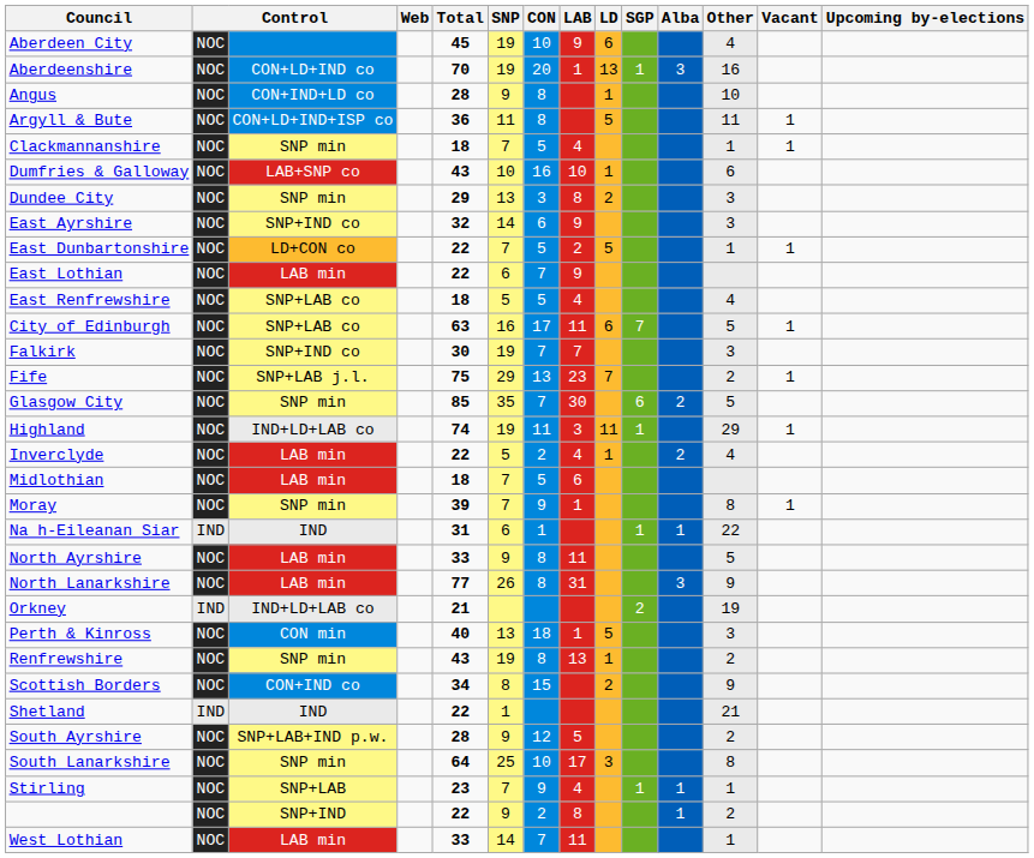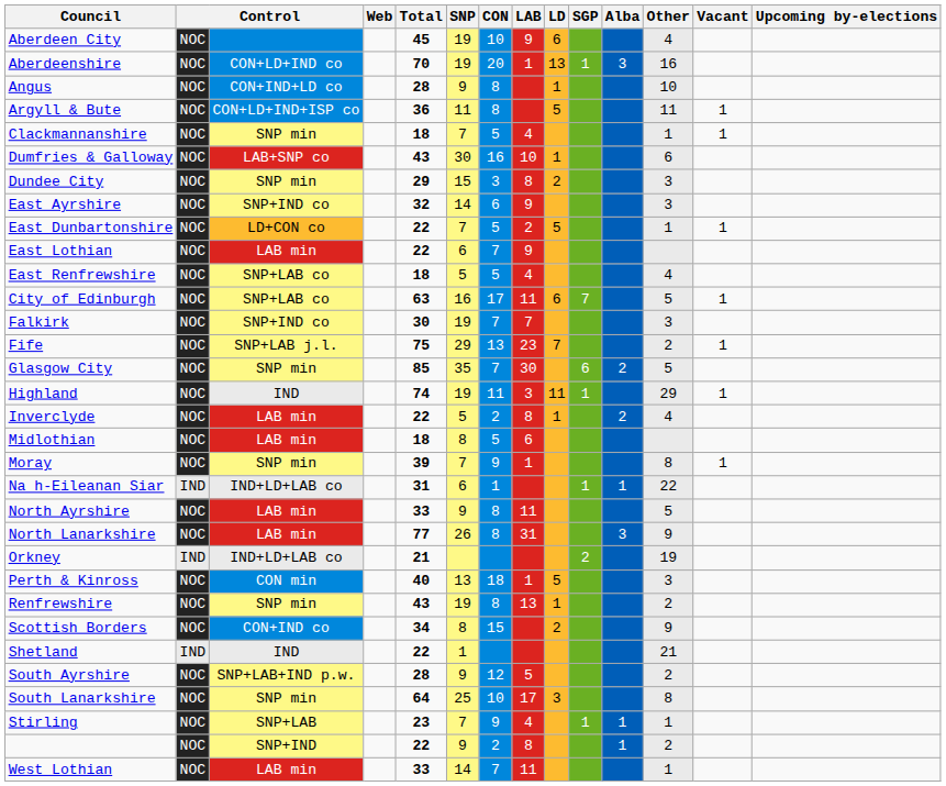 <table class="wikitable sortable" style="text-align:center;">
 <tr>
 <th>Council</th>
 <th colspan="2">Control</th>
 <th><strong>Web</strong></th>
 <th><strong>Total</strong></th>
 <th><strong>SNP</strong></th>
 <th><strong>CON</strong></th>
 <th><strong>LAB</strong></th>
 <th><strong>LD</strong></th>
 <th><strong>SGP</strong></th>
 <th><strong>Alba</strong></th>
 <th><strong>Other</strong></th>
 <th><strong>Vacant</strong></th>
 <th>Upcoming by-elections</th>
 </tr>
 <tr>
 <td style="background:default; text-align:left"><a href='#'>Aberdeen City</a></td>
 <td style="color:white; background:#222222;">NOC</td>
 <td style="background:#0087DC; color:white"></td>
 <td></td>
 <td><strong>45</strong></td>
 <td style="background:#FEF987;">19</td>
 <td style="color:white; background:#0087DC;">10</td>
 <td style="color:white; background:#DC241f;">9</td>
 <td style="background:#FDBB30;">6</td>
 <td style="color:white; background:#6AB023;"></td>
 <td style="color:white; background:#005EB8;"></td>
 <td style="background:#eaeaea;">4</td>
 <td></td>
 <td></td>
 </tr>
 <tr>
 <td style="background:default; text-align:left"><a href='#'>Aberdeenshire</a></td>
 <td style="color:white; background:#222222;">NOC</td>
 <td style="color:white; background:#0087DC; color:white">CON+LD+IND co</td>
 <td></td>
 <td><strong>70</strong></td>
 <td style="background:#FEF987;">19</td>
 <td style="color:white; background:#0087DC;">20</td>
 <td style="color:white; background:#DC241f;">1</td>
 <td style="background:#FDBB30;">13</td>
 <td style="color:white; background:#6AB023;">1</td>
 <td style="color:white; background:#005EB8;">3</td>
 <td style="background:#eaeaea;">16</td>
 <td></td>
 <td></td>
 </tr>
 <tr>
 <td style="background:default; text-align:left"><a href='#'>Angus</a></td>
 <td style="color:white; background:#222222;">NOC</td>
 <td style="color:white; background:#0087DC; color:white">CON+IND+LD co</td>
 <td></td>
 <td><strong>28</strong></td>
 <td style="background:#FEF987;">9</td>
 <td style="color:white; background:#0087DC;">8</td>
 <td style="color:white; background:#DC241f;"></td>
 <td style="background:#FDBB30;">1</td>
 <td style="color:white; background:#6AB023;"></td>
 <td style="color:white; background:#005EB8;"></td>
 <td style="background:#eaeaea;">10</td>
 <td></td>
 <td></td>
 </tr>
 <tr>
 <td style="background:default; text-align:left"><a href='#'>Argyll & Bute</a></td>
 <td style="color:white; background:#222222;">NOC</td>
 <td style="background:#0087DC; color:white">CON+LD+IND+ISP co</td>
 <td></td>
 <td><strong>36</strong></td>
 <td style="background:#FEF987;">11</td>
 <td style="color:white; background:#0087DC;">8</td>
 <td style="color:white; background:#DC241f;"></td>
 <td style="background:#FDBB30;">5</td>
 <td style="color:white; background:#6AB023;"></td>
 <td style="color:white; background:#005EB8;"></td>
 <td style="background:#eaeaea;">11</td>
 <td>1</td>
 <td></td>
 </tr>
 <tr>
 <td style="background:default; text-align:left"><a href='#'>Clackmannanshire</a></td>
 <td style="color:white; background:#222222;">NOC</td>
 <td style="background:#FEF987">SNP min</td>
 <td></td>
 <td><strong>18</strong></td>
 <td style="background:#FEF987;">7</td>
 <td style="color:white; background:#0087DC;">5</td>
 <td style="color:white; background:#DC241f;">4</td>
 <td style="background:#FDBB30;"></td>
 <td style="color:white; background:#6AB023;"></td>
 <td style="color:white; background:#005EB8;"></td>
 <td style="background:#eaeaea;">1</td>
 <td>1</td>
 <td></td>
 </tr>
 <tr>
 <td style="background:default; text-align:left"><a href='#'>Dumfries & Galloway</a></td>
 <td style="color:white; background:#222222;">NOC</td>
 <td style="color:white; background:#DC241F">LAB+SNP co</td>
 <td></td>
 <td><strong>43</strong></td>
-<td style="background:#FEF987;">10</td>
+<td style="background:#FEF987;">30</td>
 <td style="color:white; background:#0087DC;">16</td>
 <td style="color:white; background:#DC241f;">10</td>
 <td style="background:#FDBB30;">1</td>
 <td style="color:white; background:#6AB023;"></td>
 <td style="color:white; background:#005EB8;"></td>
 <td style="background:#eaeaea;">6</td>
 <td></td>
 <td></td>
 </tr>
 <tr>
 <td style="background:default; text-align:left"><a href='#'>Dundee City</a></td>
 <td style="color:white; background:#222222;">NOC</td>
 <td style="background:#FEF987">SNP min</td>
 <td></td>
 <td><strong>29</strong></td>
-<td style="background:#FEF987;">13</td>
+<td style="background:#FEF987;">15</td>
 <td style="color:white; background:#0087DC;">3</td>
 <td style="color:white; background:#DC241f;">8</td>
 <td style="background:#FDBB30;">2</td>
 <td style="color:white; background:#6AB023;"></td>
 <td style="color:white; background:#005EB8;"></td>
 <td style="background:#eaeaea;">3</td>
 <td></td>
 <td></td>
 </tr>
 <tr>
 <td style="background:default; text-align:left"><a href='#'>East Ayrshire</a></td>
 <td style="color:white; background:#222222;">NOC</td>
 <td style="background:#FEF987">SNP+IND co</td>
 <td></td>
 <td><strong>32</strong></td>
 <td style="background:#FEF987;">14</td>
 <td style="color:white; background:#0087DC;">6</td>
 <td style="color:white; background:#DC241f;">9</td>
 <td style="background:#FDBB30;"></td>
 <td style="color:white; background:#6AB023;"></td>
 <td style="color:white; background:#005EB8;"></td>
 <td style="background:#eaeaea;">3</td>
 <td></td>
 <td></td>
 </tr>
 <tr>
 <td style="background:default; text-align:left"><a href='#'>East Dunbartonshire</a></td>
 <td style="color:white; background:#222222;">NOC</td>
 <td style="background:#FDBB30">LD+CON co</td>
 <td></td>
 <td><strong>22</strong></td>
 <td style="background:#FEF987;">7</td>
 <td style="color:white; background:#0087DC;">5</td>
 <td style="color:white; background:#DC241f;">2</td>
 <td style="background:#FDBB30;">5</td>
 <td style="color:white; background:#6AB023;"></td>
 <td style="color:white; background:#005EB8;"></td>
 <td style="background:#eaeaea;">1</td>
 <td>1</td>
 <td></td>
 </tr>
 <tr>
 <td style="background:default; text-align:left"><a href='#'>East Lothian</a></td>
 <td style="color:white; background:#222222;">NOC</td>
 <td style="color:white; background:#DC241F">LAB min</td>
 <td></td>
 <td><strong>22</strong></td>
 <td style="background:#FEF987;">6</td>
 <td style="color:white; background:#0087DC;">7</td>
 <td style="color:white; background:#DC241f;">9</td>
 <td style="background:#FDBB30;"></td>
 <td style="color:white; background:#6AB023;"></td>
 <td style="color:white; background:#005EB8;"></td>
 <td style="background:#eaeaea;"></td>
 <td></td>
 <td></td>
 </tr>
 <tr>
 <td style="background:default; text-align:left"><a href='#'>East Renfrewshire</a></td>
 <td style="color:white; background:#222222;">NOC</td>
 <td style="background:#FEF987;">SNP+LAB co</td>
 <td></td>
 <td><strong>18</strong></td>
 <td style="background:#FEF987;">5</td>
 <td style="color:white; background:#0087DC;">5</td>
 <td style="color:white; background:#DC241f;">4</td>
 <td style="background:#FDBB30;"></td>
 <td style="color:white; background:#6AB023;"></td>
 <td style="color:white; background:#005EB8;"></td>
 <td style="background:#eaeaea;">4</td>
 <td></td>
 <td></td>
 </tr>
 <tr>
 <td style="background:default; text-align:left"><a href='#'>City of Edinburgh</a></td>
 <td style="color:white; background:#222222;">NOC</td>
 <td style="background:#FEF987">SNP+LAB co</td>
 <td></td>
 <td><strong>63</strong></td>
 <td style="background:#FEF987;">16</td>
 <td style="color:white; background:#0087DC;">17</td>
 <td style="color:white; background:#DC241f;">11</td>
 <td style="background:#FDBB30;">6</td>
 <td style="color:white; background:#6AB023;">7</td>
 <td style="color:white; background:#005EB8;"></td>
 <td style="background:#eaeaea;">5</td>
 <td>1</td>
 <td></td>
 </tr>
 <tr>
 <td style="background:default; text-align:left"><a href='#'>Falkirk</a></td>
 <td style="color:white; background:#222222;">NOC</td>
 <td style="background:#FEF987">SNP+IND co</td>
 <td></td>
 <td><strong>30</strong></td>
 <td style="background:#FEF987;">19</td>
 <td style="color:white; background:#0087DC;">7</td>
 <td style="color:white; background:#DC241f;">7</td>
 <td style="background:#FDBB30;"></td>
 <td style="color:white; background:#6AB023;"></td>
 <td style="color:white; background:#005EB8;"></td>
 <td style="background:#eaeaea;">3</td>
 <td></td>
 <td></td>
 </tr>
 <tr>
 <td style="background:default; text-align:left"><a href='#'>Fife</a></td>
 <td style="color:white; background:#222222;">NOC</td>
 <td style="background:#FEF987">SNP+LAB j.l.</td>
 <td></td>
 <td><strong>75</strong></td>
 <td style="background:#FEF987;">29</td>
 <td style="color:white; background:#0087DC;">13</td>
 <td style="color:white; background:#DC241f;">23</td>
 <td style="background:#FDBB30;">7</td>
 <td style="color:white; background:#6AB023;"></td>
 <td style="color:white; background:#005EB8;"></td>
 <td style="background:#eaeaea;">2</td>
 <td>1</td>
 <td></td>
 </tr>
 <tr>
 <td style="background:default; text-align:left"><a href='#'>Glasgow City</a></td>
 <td style="color:white; background:#222222;">NOC</td>
 <td style="background:#FEF987">SNP min</td>
 <td></td>
 <td><strong>85</strong></td>
 <td style="background:#FEF987;">35</td>
 <td style="color:white; background:#0087DC;">7</td>
 <td style="color:white; background:#DC241f;">30</td>
 <td style="background:#FDBB30;"></td>
 <td style="color:white; background:#6AB023;">6</td>
 <td style="color:white; background:#005EB8;">2</td>
 <td style="background:#eaeaea;">5</td>
 <td></td>
 <td></td>
 </tr>
 <tr>
 <td style="background:default; text-align:left"><a href='#'>Highland</a></td>
 <td style="color:white; background:#222222;">NOC</td>
-<td style="background:#eaeaea;">IND+LD+LAB co</td>
+<td style="background:#eaeaea;">IND</td>
 <td></td>
 <td><strong>74</strong></td>
 <td style="background:#FEF987;">19</td>
 <td style="color:white; background:#0087DC;">11</td>
 <td style="color:white; background:#DC241f;">3</td>
 <td style="background:#FDBB30;">11</td>
 <td style="color:white; background:#6AB023;">1</td>
 <td style="color:white; background:#005EB8;"></td>
 <td style="background:#eaeaea;">29</td>
 <td>1</td>
 <td></td>
 </tr>
 <tr>
 <td style="background:default; text-align:left"><a href='#'>Inverclyde</a></td>
 <td style="color:white; background:#222222;">NOC</td>
 <td style="color:white; background:#DC241F">LAB min</td>
 <td></td>
 <td><strong>22</strong></td>
 <td style="background:#FEF987;">5</td>
 <td style="color:white; background:#0087DC;">2</td>
-<td style="color:white; background:#DC241f;">4</td>
+<td style="color:white; background:#DC241f;">8</td>
 <td style="background:#FDBB30;">1</td>
 <td style="color:white; background:#6AB023;"></td>
 <td style="color:white; background:#005EB8;">2</td>
 <td style="background:#eaeaea;">4</td>
 <td></td>
 <td></td>
 </tr>
 <tr>
 <td style="background:default; text-align:left"><a href='#'>Midlothian</a></td>
 <td style="color:white; background:#222222;">NOC</td>
 <td style="color:white; background:#DC241F;">LAB min</td>
 <td></td>
 <td><strong>18</strong></td>
-<td style="background:#FEF987;">7</td>
+<td style="background:#FEF987;">8</td>
 <td style="color:white; background:#0087DC;">5</td>
 <td style="color:white; background:#DC241f;">6</td>
 <td style="background:#FDBB30;"></td>
 <td style="color:white; background:#6AB023;"></td>
 <td style="color:white; background:#005EB8;"></td>
 <td style="background:#eaeaea;"></td>
 <td></td>
 <td></td>
 </tr>
 <tr>
 <td style="background:default; text-align:left"><a href='#'>Moray</a></td>
 <td style="color:white; background:#222222;">NOC</td>
 <td style="background:#FEF987;">SNP min</td>
 <td></td>
 <td><strong>39</strong></td>
 <td style="background:#FEF987;">7</td>
 <td style="color:white; background:#0087DC;">9</td>
 <td style="color:white; background:#DC241f;">1</td>
 <td style="background:#FDBB30;"></td>
 <td style="color:white; background:#6AB023;"></td>
 <td style="color:white; background:#005EB8;"></td>
 <td style="background:#eaeaea;">8</td>
 <td>1</td>
 <td></td>
 </tr>
 <tr>
 <td style="background:default; text-align:left"><a href='#'>Na h-Eileanan Siar</a></td>
 <td style="background:#eaeaea;">IND</td>
-<td style="background:#eaeaea;">IND</td>
+<td style="background:#eaeaea;">IND+LD+LAB co</td>
 <td></td>
 <td><strong>31</strong></td>
 <td style="background:#FEF987;">6</td>
 <td style="color:white; background:#0087DC;">1</td>
 <td style="color:white; background:#DC241f;"></td>
 <td style="background:#FDBB30;"></td>
 <td style="color:white; background:#6AB023;">1</td>
 <td style="color:white; background:#005EB8;">1</td>
 <td style="background:#eaeaea;">22</td>
 <td></td>
 <td></td>
 </tr>
 <tr>
 <td style="background:default; text-align:left"><a href='#'>North Ayrshire</a></td>
 <td style="color:white; background:#222222;">NOC</td>
 <td style="color:white; background:#DC241F;">LAB min</td>
 <td></td>
 <td><strong>33</strong></td>
 <td style="background:#FEF987;">9</td>
 <td style="color:white; background:#0087DC;">8</td>
 <td style="color:white; background:#DC241f;">11</td>
 <td style="background:#FDBB30;"></td>
 <td style="color:white; background:#6AB023;"></td>
 <td style="color:white; background:#005EB8;"></td>
 <td style="background:#eaeaea;">5</td>
 <td></td>
 <td></td>
 </tr>
 <tr>
 <td style="background:default; text-align:left"><a href='#'>North Lanarkshire</a></td>
 <td style="color:white; background:#222222;">NOC</td>
 <td style="color:white; background:#DC241F;">LAB min</td>
 <td></td>
 <td><strong>77</strong></td>
 <td style="background:#FEF987;">26</td>
 <td style="color:white; background:#0087DC;">8</td>
 <td style="color:white; background:#DC241f;">31</td>
 <td style="background:#FDBB30;"></td>
 <td style="color:white; background:#6AB023;"></td>
 <td style="color:white; background:#005EB8;">3</td>
 <td style="background:#eaeaea;">9</td>
 <td></td>
 <td></td>
 </tr>
 <tr>
 <td style="background:default; text-align:left"><a href='#'>Orkney</a></td>
 <td style="background:#eaeaea;">IND</td>
 <td style="background:#eaeaea;">IND+LD+LAB co</td>
 <td></td>
 <td><strong>21</strong></td>
 <td style="background:#FEF987;"></td>
 <td style="color:white; background:#0087DC;"></td>
 <td style="color:white; background:#DC241f;"></td>
 <td style="background:#FDBB30;"></td>
 <td style="color:white; background:#6AB023;">2</td>
 <td style="color:white; background:#005EB8;"></td>
 <td style="background:#eaeaea;">19</td>
 <td></td>
 <td></td>
 </tr>
 <tr>
 <td style="background:default; text-align:left"><a href='#'>Perth & Kinross</a></td>
 <td style="color:white; background:#222222;">NOC</td>
 <td style="color:white; background:#0087DC; color:white">CON min</td>
 <td></td>
 <td><strong>40</strong></td>
 <td style="background:#FEF987;">13</td>
 <td style="color:white; background:#0087DC;">18</td>
 <td style="color:white; background:#DC241f;">1</td>
 <td style="background:#FDBB30;">5</td>
 <td style="color:white; background:#6AB023;"></td>
 <td style="color:white; background:#005EB8;"></td>
 <td style="background:#eaeaea;">3</td>
 <td></td>
 <td></td>
 </tr>
 <tr>
 <td style="background:default; text-align:left"><a href='#'>Renfrewshire</a></td>
 <td style="color:white; background:#222222;">NOC</td>
 <td style="background:#FEF987">SNP min</td>
 <td></td>
 <td><strong>43</strong></td>
 <td style="background:#FEF987;">19</td>
 <td style="color:white; background:#0087DC;">8</td>
 <td style="color:white; background:#DC241f;">13</td>
 <td style="background:#FDBB30;">1</td>
 <td style="color:white; background:#6AB023;"></td>
 <td style="color:white; background:#005EB8;"></td>
 <td style="background:#eaeaea;">2</td>
 <td></td>
 <td></td>
 </tr>
 <tr>
 <td style="background:default; text-align:left"><a href='#'>Scottish Borders</a></td>
 <td style="color:white; background:#222222;">NOC</td>
 <td style="color:white; background:#0087DC; color:white">CON+IND co</td>
 <td></td>
 <td><strong>34</strong></td>
 <td style="background:#FEF987;">8</td>
 <td style="color:white; background:#0087DC;">15</td>
 <td style="color:white; background:#DC241f;"></td>
 <td style="background:#FDBB30;">2</td>
 <td style="color:white; background:#6AB023;"></td>
 <td style="color:white; background:#005EB8;"></td>
 <td style="background:#eaeaea;">9</td>
 <td></td>
 <td></td>
 </tr>
 <tr>
 <td style="background:default; text-align:left"><a href='#'>Shetland</a></td>
 <td style="background:#eaeaea;">IND</td>
 <td style="background:#eaeaea;">IND</td>
 <td></td>
 <td><strong>22</strong></td>
 <td style="background:#FEF987;">1</td>
 <td style="color:white; background:#0087DC;"></td>
 <td style="color:white; background:#DC241f;"></td>
 <td style="background:#FDBB30;"></td>
 <td style="color:white; background:#6AB023;"></td>
 <td style="color:white; background:#005EB8;"></td>
 <td style="background:#eaeaea;">21</td>
 <td></td>
 <td></td>
 </tr>
 <tr>
 <td style="background:default; text-align:left"><a href='#'>South Ayrshire</a></td>
 <td style="color:white; background:#222222;">NOC</td>
 <td style="background:#FEF987;">SNP+LAB+IND p.w.</td>
 <td></td>
 <td><strong>28</strong></td>
 <td style="background:#FEF987;">9</td>
 <td style="color:white; background:#0087DC;">12</td>
 <td style="color:white; background:#DC241f;">5</td>
 <td style="background:#FDBB30;"></td>
 <td style="color:white; background:#6AB023;"></td>
 <td style="color:white; background:#005EB8;"></td>
 <td style="background:#eaeaea;">2</td>
 <td></td>
 <td></td>
 </tr>
 <tr>
 <td style="background:default; text-align:left"><a href='#'>South Lanarkshire</a></td>
 <td style="color:white; background:#222222;">NOC</td>
 <td style="background:#FEF987">SNP min</td>
 <td></td>
 <td><strong>64</strong></td>
 <td style="background:#FEF987;">25</td>
 <td style="color:white; background:#0087DC;">10</td>
 <td style="color:white; background:#DC241f;">17</td>
 <td style="background:#FDBB30;">3</td>
 <td style="color:white; background:#6AB023;"></td>
 <td style="color:white; background:#005EB8;"></td>
 <td style="background:#eaeaea;">8</td>
 <td></td>
 <td></td>
 </tr>
 <tr>
 <td style="background:default; text-align:left"><a href='#'>Stirling</a></td>
 <td style="color:white; background:#222222;">NOC</td>
 <td style="background:#FEF987">SNP+LAB</td>
 <td></td>
 <td><strong>23</strong></td>
 <td style="background:#FEF987;">7</td>
 <td style="color:white; background:#0087DC;">9</td>
 <td style="color:white; background:#DC241f;">4</td>
 <td style="background:#FDBB30;"></td>
 <td style="color:white; background:#6AB023;">1</td>
 <td style="color:white; background:#005EB8;">1</td>
 <td style="background:#eaeaea;">1</td>
 <td></td>
 <td></td>
 </tr>
 <tr>
 <td style="background:default; text-align:left"></td>
 <td style="color:white; background:#222222;">NOC</td>
 <td style="background:#FEF987">SNP+IND</td>
 <td></td>
 <td><strong>22</strong></td>
 <td style="background:#FEF987;">9</td>
 <td style="color:white; background:#0087DC;">2</td>
 <td style="color:white; background:#DC241f;">8</td>
 <td style="background:#FDBB30;"></td>
 <td style="color:white; background:#6AB023;"></td>
 <td style="color:white; background:#005EB8;">1</td>
 <td style="background:#eaeaea;">2</td>
 <td></td>
 <td></td>
 </tr>
 <tr>
 <td style="background:default; text-align:left"><a href='#'>West Lothian</a></td>
 <td style="color:white; background:#222222;">NOC</td>
 <td style="color:white; background:#DC241F;">LAB min</td>
 <td></td>
 <td><strong>33</strong></td>
 <td style="background:#FEF987;">14</td>
 <td style="color:white; background:#0087DC;">7</td>
 <td style="color:white; background:#DC241f;">11</td>
 <td style="background:#FDBB30;"></td>
 <td style="color:white; background:#6AB023;"></td>
 <td style="color:white; background:#005EB8;"></td>
 <td style="background:#eaeaea;">1</td>
 <td></td>
 <td></td>
 </tr>
 </table>
